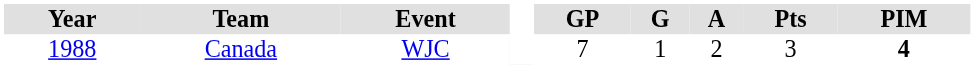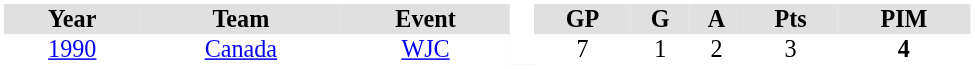 <table border="0" cellpadding="1" cellspacing="0" style="text-align:center; width:40em">
 <tr ALIGN="center" bgcolor="#e0e0e0">
 <th>Year</th>
 <th>Team</th>
 <th>Event</th>
 <th rowspan="99" bgcolor="#ffffff"> </th>
 <th>GP</th>
 <th>G</th>
 <th>A</th>
 <th>Pts</th>
 <th>PIM</th>
 </tr>
 <tr>
-<td><a href='#'>1988</a></td>
+<td><a href='#'>1990</a></td>
 <td><a href='#'>Canada</a></td>
 <td><a href='#'>WJC</a></td>
 <td>7</td>
 <td>1</td>
 <td>2</td>
 <td>3</td>
 <td><strong>4</strong></td>
 </tr>
 </table>
